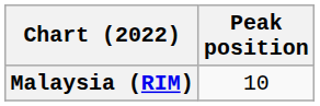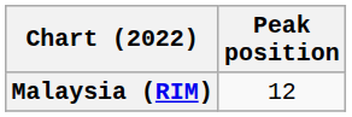 <table class="wikitable plainrowheaders" style="text-align:center">
 <tr>
 <th scope="col">Chart (2022)</th>
 <th scope="col">Peak<br>position</th>
 </tr>
 <tr>
 <th scope="row">Malaysia (<a href='#'>RIM</a>)</th>
-<td>10</td>
+<td>12</td>
 </tr>
 </table>
